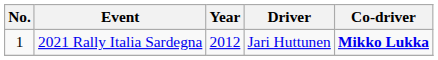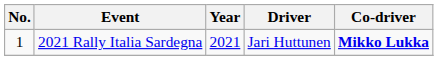 <table class="wikitable" style="font-size: 85%; ">
 <tr>
 <th>No.</th>
 <th>Event</th>
 <th>Year</th>
 <th>Driver</th>
 <th>Co-driver</th>
 </tr>
 <tr>
 <td align="center">1</td>
 <td> <a href='#'>2021 Rally Italia Sardegna</a></td>
-<td align="center"><a href='#'>2012</a></td>
+<td align="center"><a href='#'>2021</a></td>
 <td> <a href='#'>Jari Huttunen</a></td>
 <td><strong> <a href='#'>Mikko Lukka</a></strong></td>
 </tr>
 <tr>
 </tr>
 </table>
